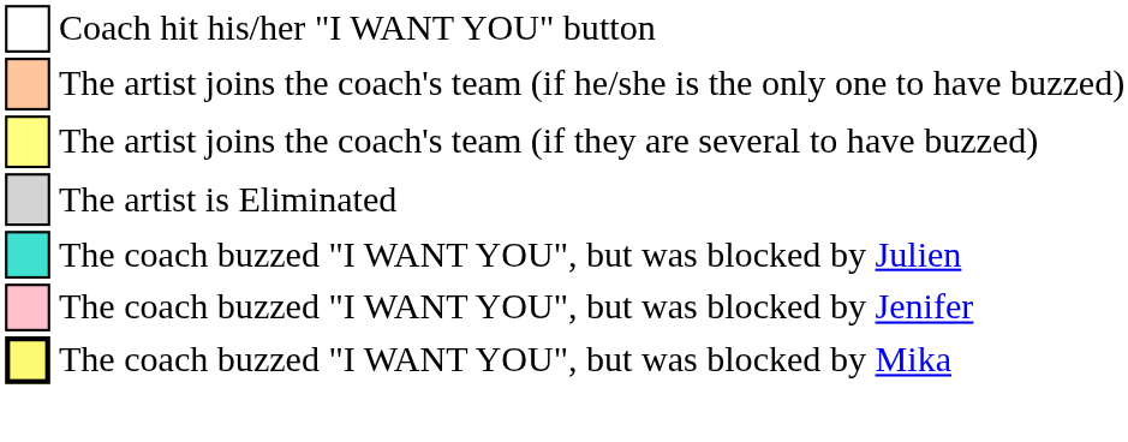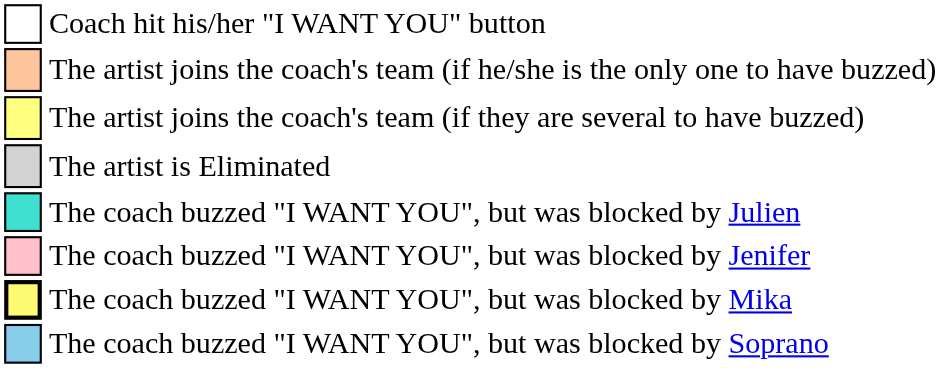 <table class="toccolours" style="font-size: 90%; white-space: nowrap;">
 <tr>
 <td style="background:white; border:1px solid black;"><strong></strong></td>
 <td>Coach hit his/her "I WANT YOU" button</td>
 </tr>
 <tr>
 <td style="background:#FFC59D; border:1px solid black;">    </td>
 <td style="padding-right: 8px">The artist joins the coach's team (if he/she is the only one to have buzzed)</td>
 </tr>
 <tr>
 <td style="background:#FFFF80; border:1px solid black;">    </td>
 <td>The artist joins the coach's team (if they are several to have buzzed)</td>
 </tr>
 <tr>
 <td style="background:lightgrey; border:1px solid black;">    </td>
 <td>The artist is Eliminated</td>
 </tr>
 <tr>
 <td style="background:turquoise; border:1px solid black;"></td>
 <td>The coach buzzed "I WANT YOU", but was blocked by <a href='#'>Julien</a></td>
 </tr>
 <tr>
 <td style="background:pink; border:1px solid black;"></td>
 <td>The coach buzzed "I WANT YOU", but was blocked by <a href='#'>Jenifer</a></td>
 </tr>
 <tr>
 <td style="background:#fffa73; border:2px solid black;"></td>
 <td>The coach buzzed "I WANT YOU", but was blocked by <a href='#'>Mika</a></td>
 </tr>
 <tr>
+<td style="background:#87ceeb; border:1px solid black;"></td>
+<td>The coach buzzed "I WANT YOU", but was blocked by <a href='#'>Soprano</a></td>
+</tr>
+<tr>
 </tr>
 </table>
